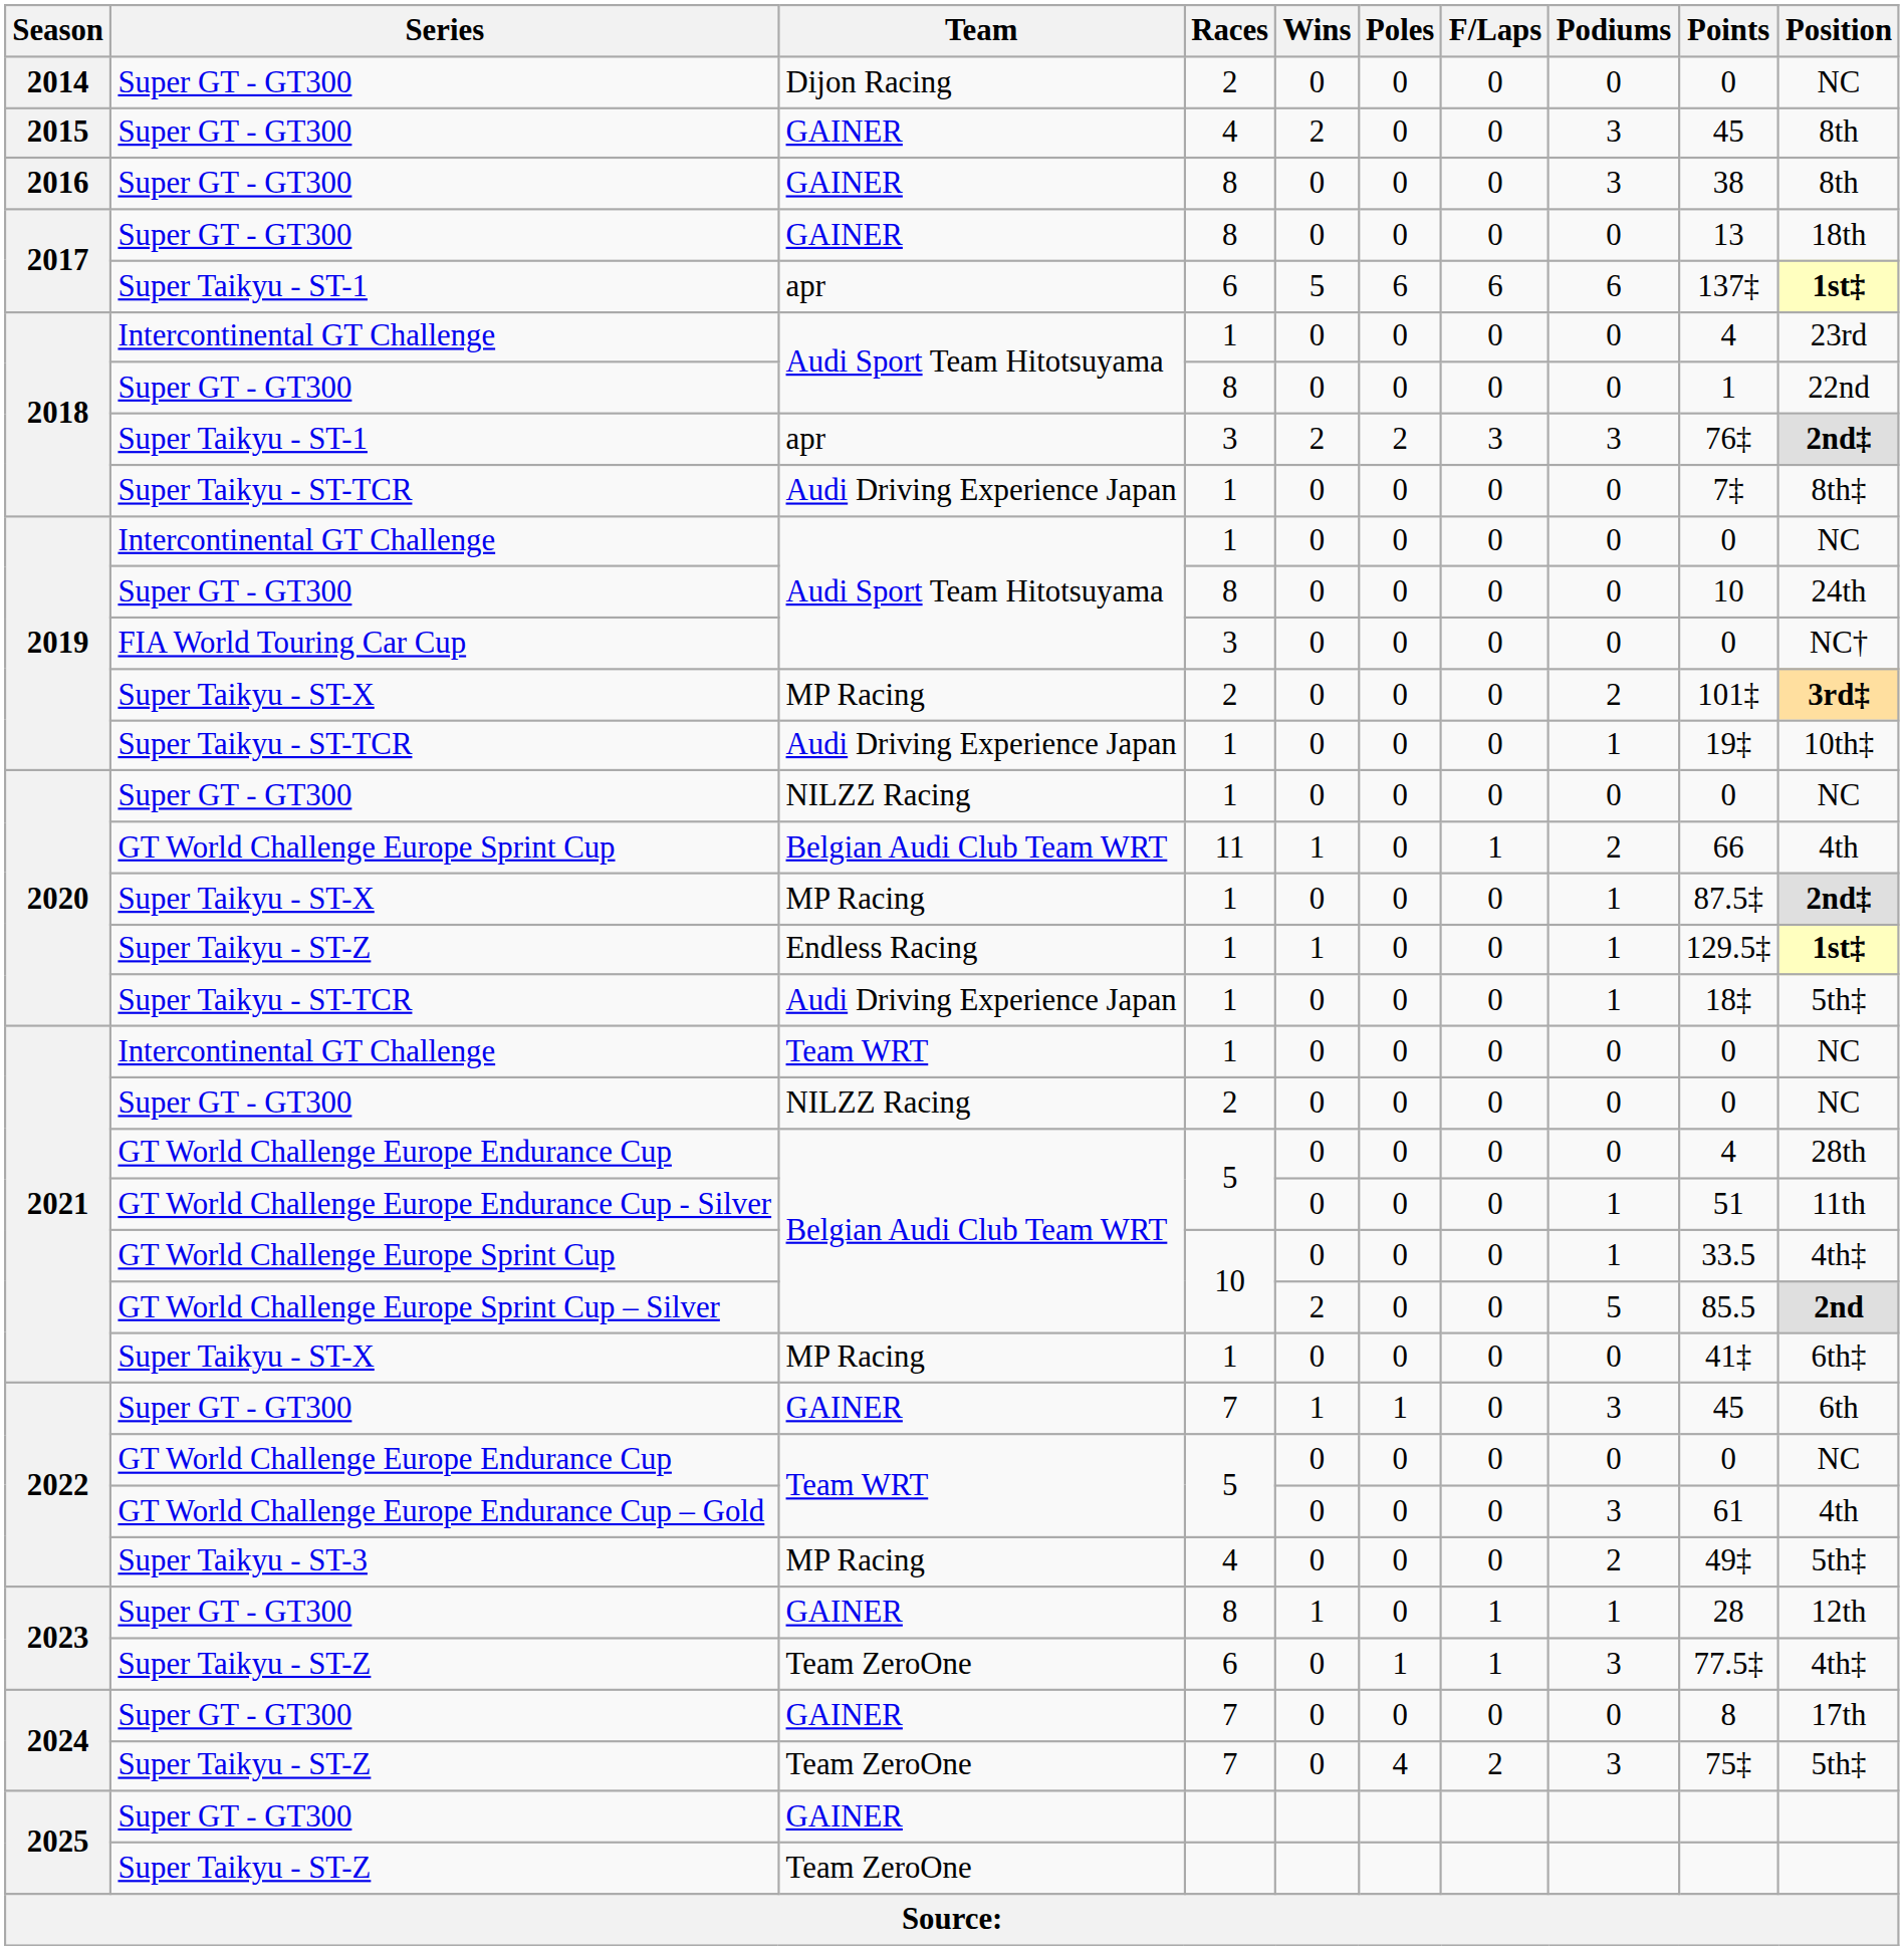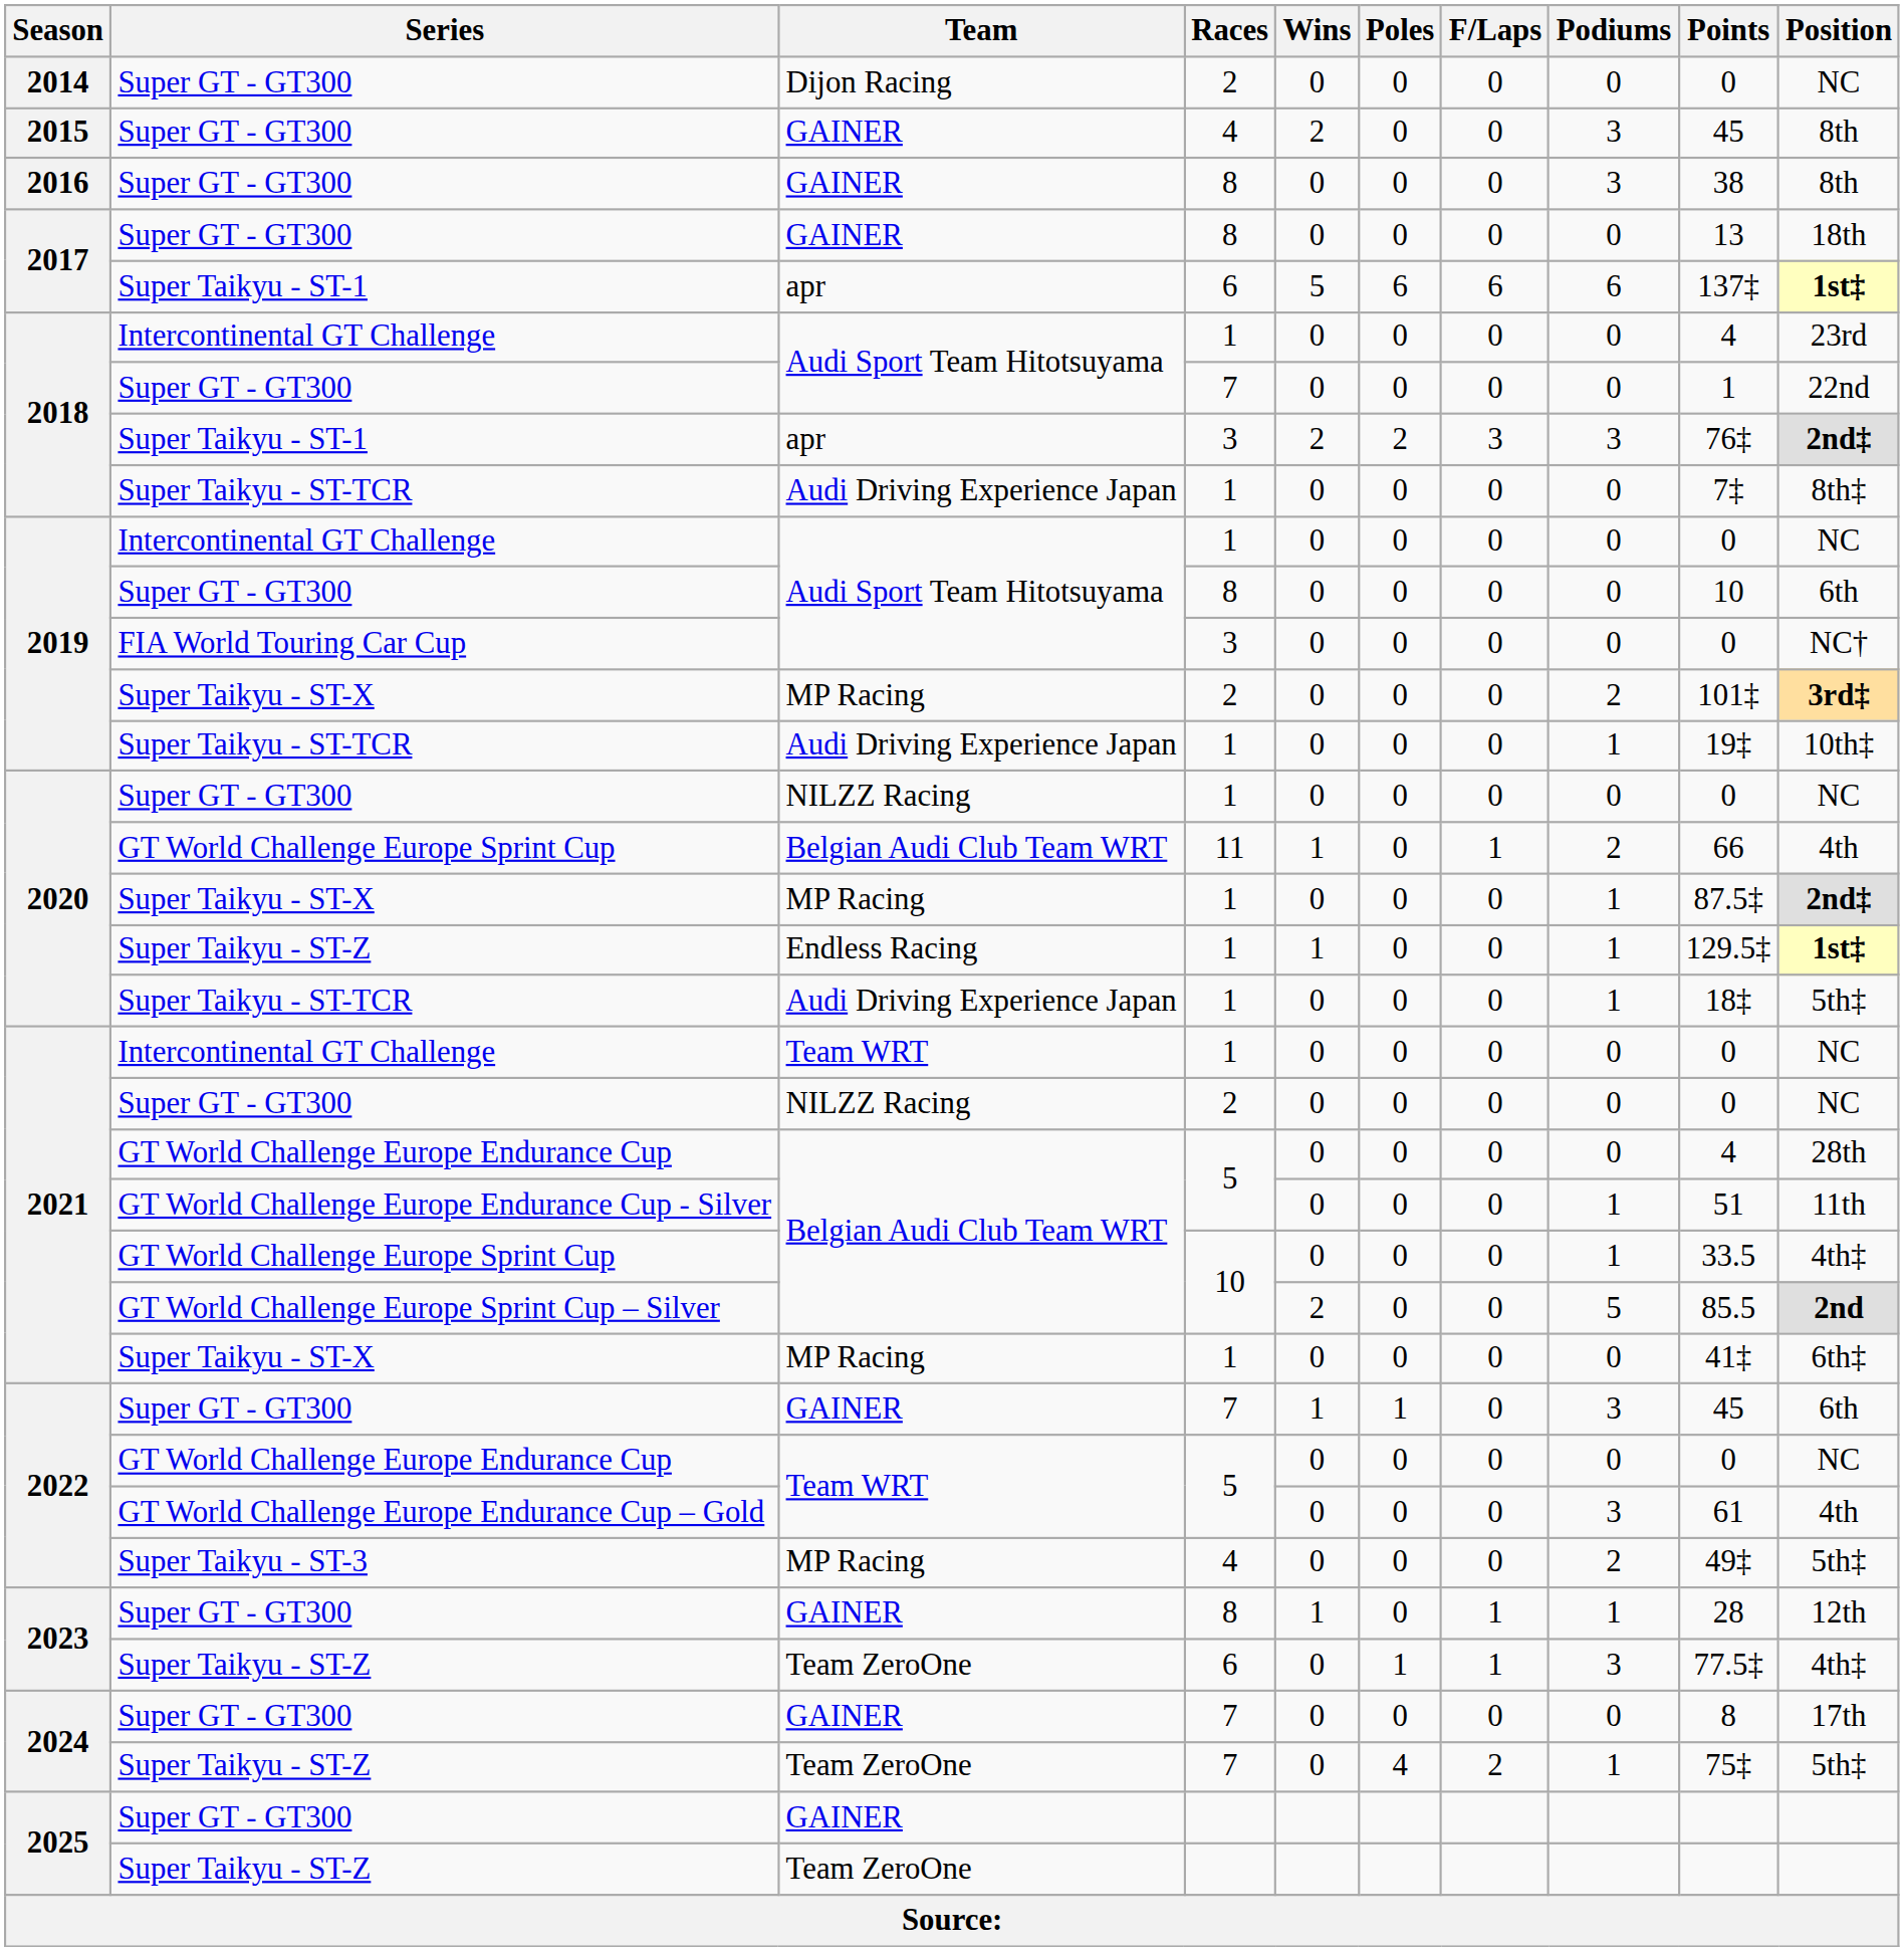 <table class="wikitable" style="font-size: 90%; text-align:center">
 <tr>
 <th>Season</th>
 <th>Series</th>
 <th>Team</th>
 <th>Races</th>
 <th>Wins</th>
 <th>Poles</th>
 <th>F/Laps</th>
 <th>Podiums</th>
 <th>Points</th>
 <th>Position</th>
 </tr>
 <tr>
 <th>2014</th>
 <td align="left"><a href='#'>Super GT - GT300</a></td>
 <td align="left">Dijon Racing</td>
 <td>2</td>
 <td>0</td>
 <td>0</td>
 <td>0</td>
 <td>0</td>
 <td>0</td>
 <td>NC</td>
 </tr>
 <tr>
 <th>2015</th>
 <td align="left"><a href='#'>Super GT - GT300</a></td>
 <td align="left"><a href='#'>GAINER</a></td>
 <td>4</td>
 <td>2</td>
 <td>0</td>
 <td>0</td>
 <td>3</td>
 <td>45</td>
 <td>8th</td>
 </tr>
 <tr>
 <th>2016</th>
 <td align="left"><a href='#'>Super GT - GT300</a></td>
 <td align="left"><a href='#'>GAINER</a></td>
 <td>8</td>
 <td>0</td>
 <td>0</td>
 <td>0</td>
 <td>3</td>
 <td>38</td>
 <td>8th</td>
 </tr>
 <tr>
 <th rowspan="2">2017</th>
 <td align="left"><a href='#'>Super GT - GT300</a></td>
 <td align="left"><a href='#'>GAINER</a></td>
 <td>8</td>
 <td>0</td>
 <td>0</td>
 <td>0</td>
 <td>0</td>
 <td>13</td>
 <td>18th</td>
 </tr>
 <tr>
 <td align="left"><a href='#'>Super Taikyu - ST-1</a></td>
 <td align="left">apr</td>
 <td>6</td>
 <td>5</td>
 <td>6</td>
 <td>6</td>
 <td>6</td>
 <td>137‡</td>
 <td style="background:#FFFFBF"><strong>1st‡</strong></td>
 </tr>
 <tr>
 <th rowspan="4">2018</th>
 <td align="left"><a href='#'>Intercontinental GT Challenge</a></td>
 <td rowspan="2" align="left"><a href='#'>Audi Sport</a> Team Hitotsuyama</td>
 <td>1</td>
 <td>0</td>
 <td>0</td>
 <td>0</td>
 <td>0</td>
 <td>4</td>
 <td>23rd</td>
 </tr>
 <tr>
 <td align="left"><a href='#'>Super GT - GT300</a></td>
-<td>8</td>
+<td>7</td>
 <td>0</td>
 <td>0</td>
 <td>0</td>
 <td>0</td>
 <td>1</td>
 <td>22nd</td>
 </tr>
 <tr>
 <td align="left"><a href='#'>Super Taikyu - ST-1</a></td>
 <td align="left">apr</td>
 <td>3</td>
 <td>2</td>
 <td>2</td>
 <td>3</td>
 <td>3</td>
 <td>76‡</td>
 <td style="background:#dfdfdf"><strong>2nd‡</strong></td>
 </tr>
 <tr>
 <td align="left"><a href='#'>Super Taikyu - ST-TCR</a></td>
 <td align="left"><a href='#'>Audi</a> Driving Experience Japan</td>
 <td>1</td>
 <td>0</td>
 <td>0</td>
 <td>0</td>
 <td>0</td>
 <td>7‡</td>
 <td>8th‡</td>
 </tr>
 <tr>
 <th rowspan="5">2019</th>
 <td align="left"><a href='#'>Intercontinental GT Challenge</a></td>
 <td rowspan="3" align="left"><a href='#'>Audi Sport</a> Team Hitotsuyama</td>
 <td>1</td>
 <td>0</td>
 <td>0</td>
 <td>0</td>
 <td>0</td>
 <td>0</td>
 <td>NC</td>
 </tr>
 <tr>
 <td align="left"><a href='#'>Super GT - GT300</a></td>
 <td>8</td>
 <td>0</td>
 <td>0</td>
 <td>0</td>
 <td>0</td>
 <td>10</td>
-<td>24th</td>
+<td>6th</td>
 </tr>
 <tr>
 <td align="left"><a href='#'>FIA World Touring Car Cup</a></td>
 <td>3</td>
 <td>0</td>
 <td>0</td>
 <td>0</td>
 <td>0</td>
 <td>0</td>
 <td>NC†</td>
 </tr>
 <tr>
 <td align="left"><a href='#'>Super Taikyu - ST-X</a></td>
 <td align="left">MP Racing</td>
 <td>2</td>
 <td>0</td>
 <td>0</td>
 <td>0</td>
 <td>2</td>
 <td>101‡</td>
 <td style="background:#ffdf9f"><strong>3rd‡</strong></td>
 </tr>
 <tr>
 <td align="left"><a href='#'>Super Taikyu - ST-TCR</a></td>
 <td align="left"><a href='#'>Audi</a> Driving Experience Japan</td>
 <td>1</td>
 <td>0</td>
 <td>0</td>
 <td>0</td>
 <td>1</td>
 <td>19‡</td>
 <td>10th‡</td>
 </tr>
 <tr>
 <th rowspan="5">2020</th>
 <td align="left"><a href='#'>Super GT - GT300</a></td>
 <td align="left">NILZZ Racing</td>
 <td>1</td>
 <td>0</td>
 <td>0</td>
 <td>0</td>
 <td>0</td>
 <td>0</td>
 <td>NC</td>
 </tr>
 <tr>
 <td align="left"><a href='#'>GT World Challenge Europe Sprint Cup</a></td>
 <td align="left"><a href='#'>Belgian Audi Club Team WRT</a></td>
 <td>11</td>
 <td>1</td>
 <td>0</td>
 <td>1</td>
 <td>2</td>
 <td>66</td>
 <td>4th</td>
 </tr>
 <tr>
 <td align="left"><a href='#'>Super Taikyu - ST-X</a></td>
 <td align="left">MP Racing</td>
 <td>1</td>
 <td>0</td>
 <td>0</td>
 <td>0</td>
 <td>1</td>
 <td>87.5‡</td>
 <td style="background:#dfdfdf"><strong>2nd‡</strong></td>
 </tr>
 <tr>
 <td align="left"><a href='#'>Super Taikyu - ST-Z</a></td>
 <td align="left">Endless Racing</td>
 <td>1</td>
 <td>1</td>
 <td>0</td>
 <td>0</td>
 <td>1</td>
 <td>129.5‡</td>
 <td style="background:#FFFFBF"><strong>1st‡</strong></td>
 </tr>
 <tr>
 <td align="left"><a href='#'>Super Taikyu - ST-TCR</a></td>
 <td align="left"><a href='#'>Audi</a> Driving Experience Japan</td>
 <td>1</td>
 <td>0</td>
 <td>0</td>
 <td>0</td>
 <td>1</td>
 <td>18‡</td>
 <td>5th‡</td>
 </tr>
 <tr>
 <th rowspan="7">2021</th>
 <td align="left"><a href='#'>Intercontinental GT Challenge</a></td>
 <td align="left"><a href='#'>Team WRT</a></td>
 <td>1</td>
 <td>0</td>
 <td>0</td>
 <td>0</td>
 <td>0</td>
 <td>0</td>
 <td>NC</td>
 </tr>
 <tr>
 <td align="left"><a href='#'>Super GT - GT300</a></td>
 <td align="left">NILZZ Racing</td>
 <td>2</td>
 <td>0</td>
 <td>0</td>
 <td>0</td>
 <td>0</td>
 <td>0</td>
 <td>NC</td>
 </tr>
 <tr>
 <td align="left"><a href='#'>GT World Challenge Europe Endurance Cup</a></td>
 <td rowspan="4" align="left"><a href='#'>Belgian Audi Club Team WRT</a></td>
 <td rowspan="2">5</td>
 <td>0</td>
 <td>0</td>
 <td>0</td>
 <td>0</td>
 <td>4</td>
 <td>28th</td>
 </tr>
 <tr>
 <td align="left"><a href='#'>GT World Challenge Europe Endurance Cup - Silver</a></td>
 <td>0</td>
 <td>0</td>
 <td>0</td>
 <td>1</td>
 <td>51</td>
 <td>11th</td>
 </tr>
 <tr>
 <td align="left"><a href='#'>GT World Challenge Europe Sprint Cup</a></td>
 <td rowspan="2">10</td>
 <td>0</td>
 <td>0</td>
 <td>0</td>
 <td>1</td>
 <td>33.5</td>
 <td>4th‡</td>
 </tr>
 <tr>
 <td align="left"><a href='#'>GT World Challenge Europe Sprint Cup – Silver</a></td>
 <td>2</td>
 <td>0</td>
 <td>0</td>
 <td>5</td>
 <td>85.5</td>
 <td style="background:#dfdfdf"><strong>2nd</strong></td>
 </tr>
 <tr>
 <td align="left"><a href='#'>Super Taikyu - ST-X</a></td>
 <td align="left">MP Racing</td>
 <td>1</td>
 <td>0</td>
 <td>0</td>
 <td>0</td>
 <td>0</td>
 <td>41‡</td>
 <td>6th‡</td>
 </tr>
 <tr>
 <th rowspan="4">2022</th>
 <td align="left"><a href='#'>Super GT - GT300</a></td>
 <td align="left"><a href='#'>GAINER</a></td>
 <td>7</td>
 <td>1</td>
 <td>1</td>
 <td>0</td>
 <td>3</td>
 <td>45</td>
 <td>6th</td>
 </tr>
 <tr>
 <td align="left"><a href='#'>GT World Challenge Europe Endurance Cup</a></td>
 <td rowspan="2" align="left"><a href='#'>Team WRT</a></td>
 <td rowspan="2">5</td>
 <td>0</td>
 <td>0</td>
 <td>0</td>
 <td>0</td>
 <td>0</td>
 <td>NC</td>
 </tr>
 <tr>
 <td align="left"><a href='#'>GT World Challenge Europe Endurance Cup – Gold</a></td>
 <td>0</td>
 <td>0</td>
 <td>0</td>
 <td>3</td>
 <td>61</td>
 <td>4th</td>
 </tr>
 <tr>
 <td align="left"><a href='#'>Super Taikyu - ST-3</a></td>
 <td align="left">MP Racing</td>
 <td>4</td>
 <td>0</td>
 <td>0</td>
 <td>0</td>
 <td>2</td>
 <td>49‡</td>
 <td>5th‡</td>
 </tr>
 <tr>
 <th rowspan="2">2023</th>
 <td align="left"><a href='#'>Super GT - GT300</a></td>
 <td align="left"><a href='#'>GAINER</a></td>
 <td>8</td>
 <td>1</td>
 <td>0</td>
 <td>1</td>
 <td>1</td>
 <td>28</td>
 <td>12th</td>
 </tr>
 <tr>
 <td align="left"><a href='#'>Super Taikyu - ST-Z</a></td>
 <td align="left">Team ZeroOne</td>
 <td>6</td>
 <td>0</td>
 <td>1</td>
 <td>1</td>
 <td>3</td>
 <td>77.5‡</td>
 <td>4th‡</td>
 </tr>
 <tr>
 <th rowspan="2">2024</th>
 <td align="left"><a href='#'>Super GT - GT300</a></td>
 <td align="left"><a href='#'>GAINER</a></td>
 <td>7</td>
 <td>0</td>
 <td>0</td>
 <td>0</td>
 <td>0</td>
 <td>8</td>
 <td>17th</td>
 </tr>
 <tr>
 <td align="left"><a href='#'>Super Taikyu - ST-Z</a></td>
 <td align="left">Team ZeroOne</td>
 <td>7</td>
 <td>0</td>
 <td>4</td>
 <td>2</td>
-<td>3</td>
+<td>1</td>
 <td>75‡</td>
 <td>5th‡</td>
 </tr>
 <tr>
 <th rowspan=2>2025</th>
 <td align="left"><a href='#'>Super GT - GT300</a></td>
 <td align="left"><a href='#'>GAINER</a></td>
 <td></td>
 <td></td>
 <td></td>
 <td></td>
 <td></td>
 <td></td>
 <td></td>
 </tr>
 <tr>
 <td align=left><a href='#'>Super Taikyu - ST-Z</a></td>
 <td align=left>Team ZeroOne</td>
 <td></td>
 <td></td>
 <td></td>
 <td></td>
 <td></td>
 <td></td>
 <td></td>
 </tr>
 <tr>
 <th colspan="10">Source:</th>
 </tr>
 </table>
